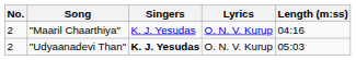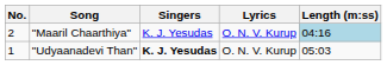 <table class="wikitable" style="font-size:95%;">
 <tr>
 <th>No.</th>
 <th>Song</th>
 <th>Singers</th>
 <th>Lyrics</th>
 <th>Length (m:ss)</th>
 </tr>
 <tr>
 <td>2</td>
 <td>"Maaril Chaarthiya"</td>
 <td><a href='#'>K. J. Yesudas</a></td>
 <td><a href='#'>O. N. V. Kurup</a></td>
-<td>04:16</td>
+<td style="background: lightblue;">04:16</td>
 </tr>
 <tr>
-<td>2</td>
+<td>1</td>
 <td>"Udyaanadevi Than"</td>
 <td><strong>K. J. Yesudas</strong></td>
 <td>O. N. V. Kurup</td>
 <td>05:03</td>
 </tr>
 </table>
